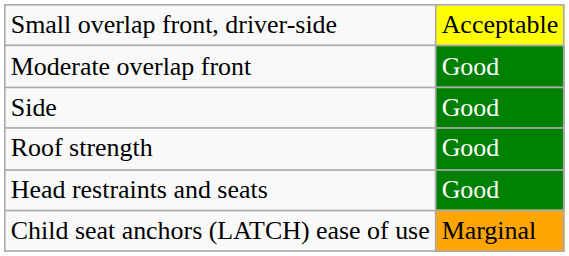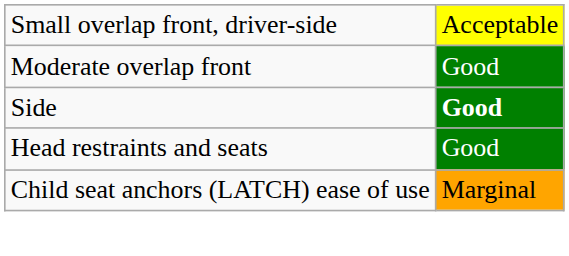 <table class="wikitable">
 <tr>
 <td>Small overlap front, driver-side</td>
 <td style="background: yellow">Acceptable</td>
 </tr>
 <tr>
 <td>Moderate overlap front</td>
 <td style="color:white;background: green">Good</td>
 </tr>
 <tr>
 <td>Side</td>
-<td style="color:white;background: green">Good</td>
-</tr>
-<tr>
-<td>Roof strength</td>
-<td style="color:white;background: green">Good</td>
+<td style="color:white;background: green"><strong>Good</strong></td>
 </tr>
 <tr>
 <td>Head restraints and seats</td>
 <td style="color:white;background: green">Good</td>
 </tr>
 <tr>
 <td>Child seat anchors (LATCH) ease of use</td>
 <td style="background: orange">Marginal</td>
 </tr>
 </table>
